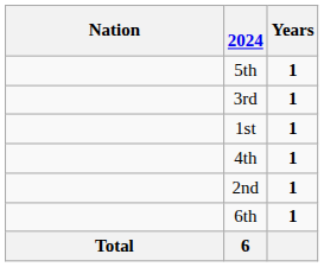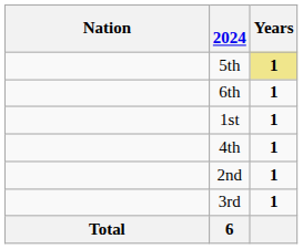 <table class="wikitable" style="text-align:center; font-size:90%">
 <tr>
 <th width=170>Nation</th>
 <th><br><a href='#'>2024</a></th>
 <th>Years</th>
 </tr>
 <tr>
 <td align=left></td>
 <td>5th</td>
-<td><strong>1</strong></td>
+<td style="background: khaki;"><strong>1</strong></td>
 </tr>
 <tr>
 <td align=left></td>
-<td>3rd</td>
+<td>6th</td>
 <td><strong>1</strong></td>
 </tr>
 <tr>
 <td align=left></td>
 <td>1st</td>
 <td><strong>1</strong></td>
 </tr>
 <tr>
 <td align=left></td>
 <td>4th</td>
 <td><strong>1</strong></td>
 </tr>
 <tr>
 <td align=left></td>
 <td>2nd</td>
 <td><strong>1</strong></td>
 </tr>
 <tr>
 <td align=left></td>
-<td>6th</td>
+<td>3rd</td>
 <td><strong>1</strong></td>
 </tr>
 <tr>
 <th>Total</th>
 <th>6</th>
 <th></th>
 </tr>
 </table>
